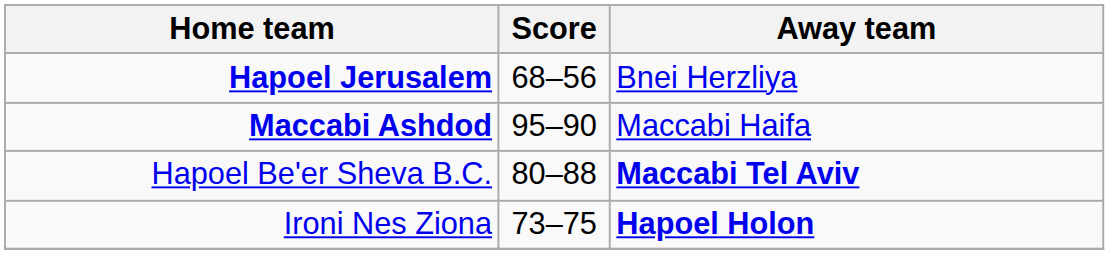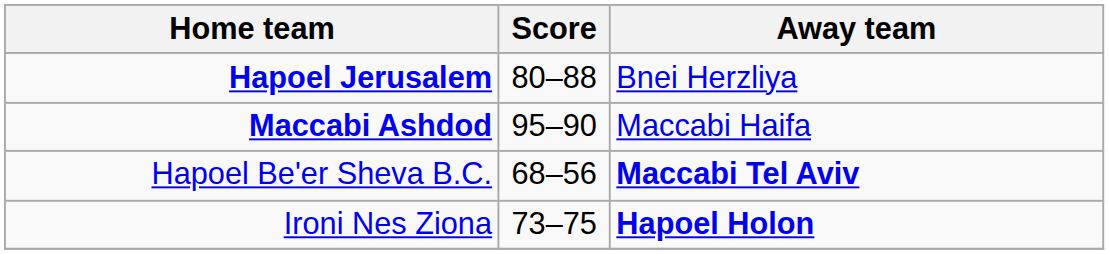 <table class="wikitable" style="text-align: center">
 <tr>
 <th width=250>Home team</th>
 <th width=50>Score</th>
 <th width=250>Away team</th>
 </tr>
 <tr>
 <td align="right"><strong><a href='#'>Hapoel Jerusalem</a></strong></td>
-<td>68–56</td>
+<td>80–88</td>
 <td align="left"><a href='#'>Bnei Herzliya</a></td>
 </tr>
 <tr>
 <td align="right"><strong><a href='#'>Maccabi Ashdod</a></strong></td>
 <td>95–90</td>
 <td align="left"><a href='#'>Maccabi Haifa</a></td>
 </tr>
 <tr>
 <td align="right"><a href='#'>Hapoel Be'er Sheva B.C.</a></td>
-<td>80–88</td>
+<td>68–56</td>
 <td align="left"><strong><a href='#'>Maccabi Tel Aviv</a></strong></td>
 </tr>
 <tr>
 <td align="right"><a href='#'>Ironi Nes Ziona</a></td>
 <td>73–75</td>
 <td align="left"><strong><a href='#'>Hapoel Holon</a></strong></td>
 </tr>
 <tr>
 </tr>
 </table>
